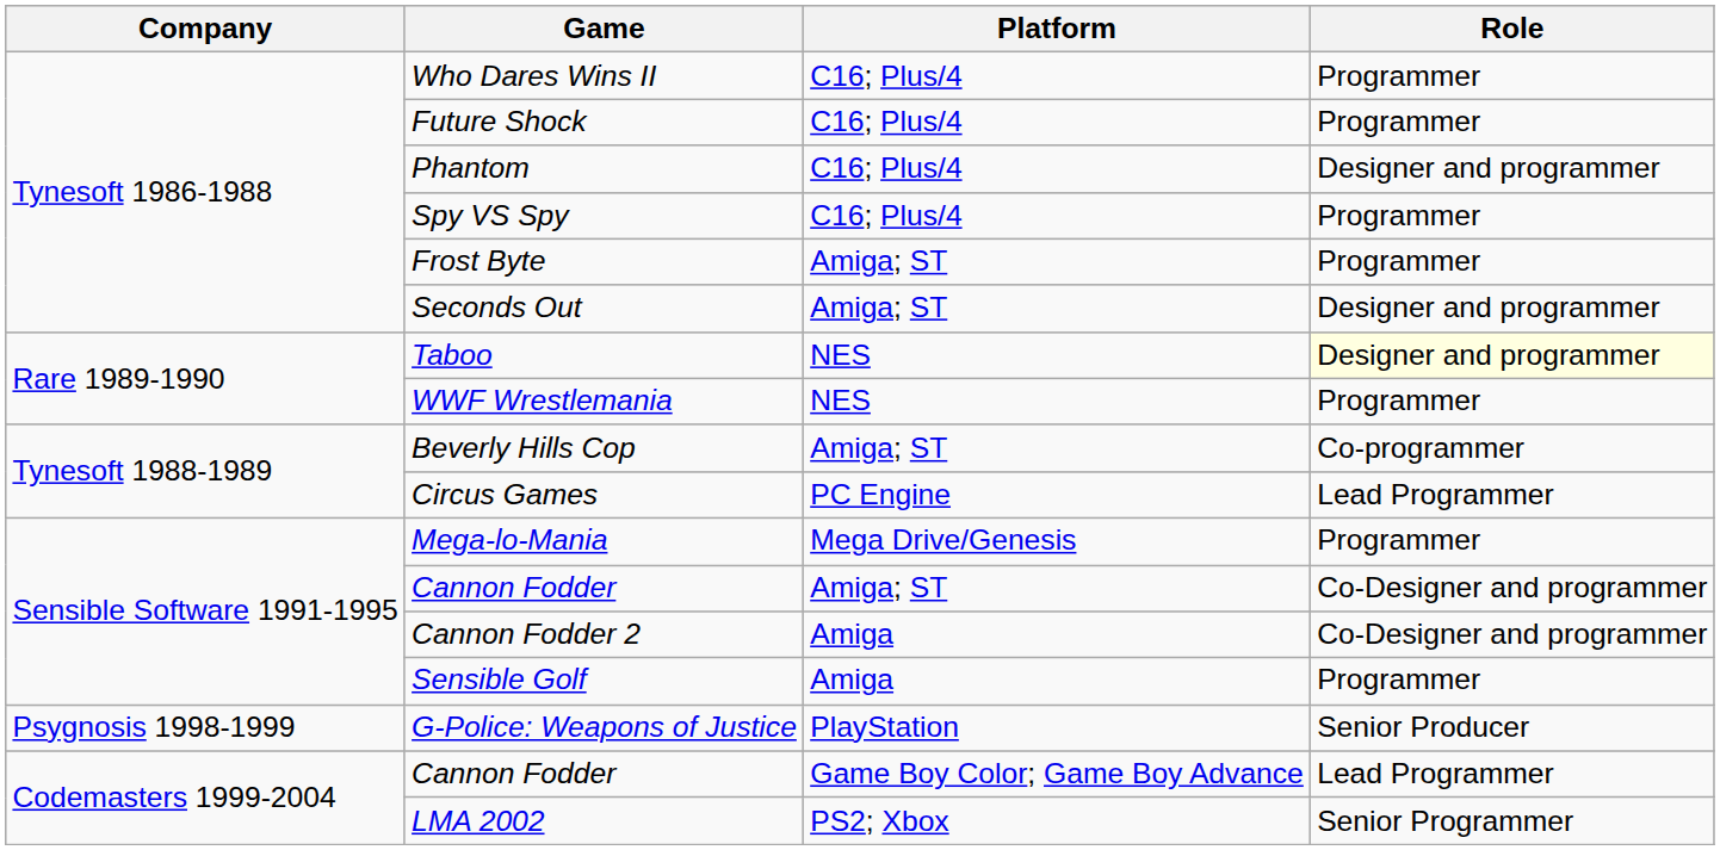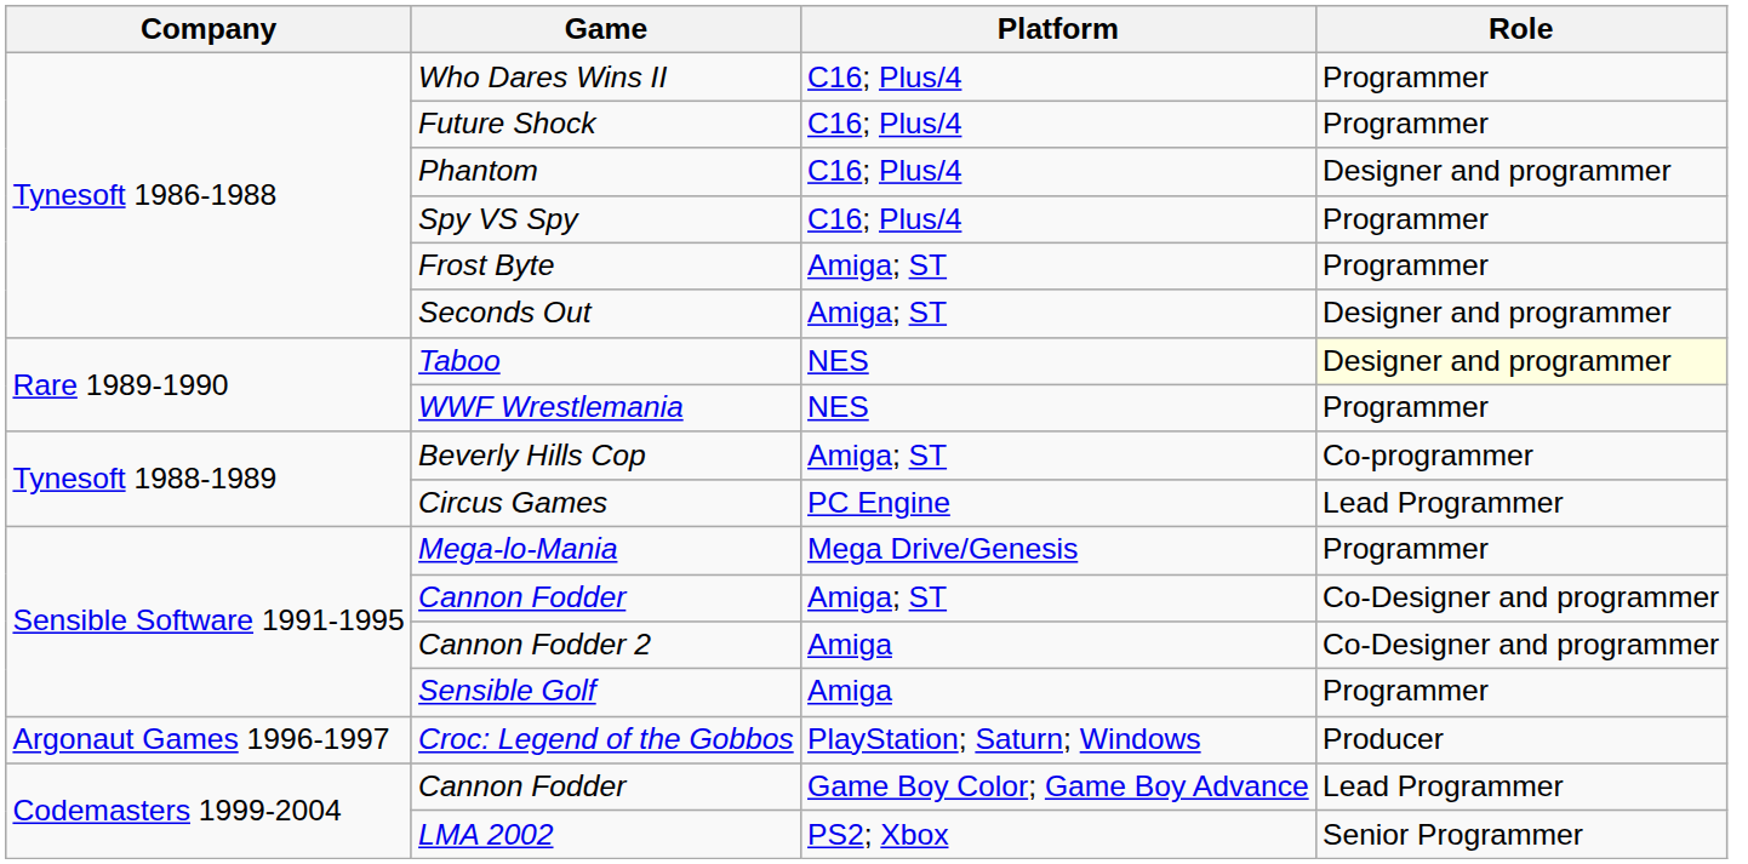 <table class="wikitable">
 <tr>
 <th>Company</th>
 <th>Game</th>
 <th>Platform</th>
 <th>Role</th>
 </tr>
 <tr>
 <td rowspan="6"><a href='#'>Tynesoft</a> 1986-1988</td>
 <td><em>Who Dares Wins II</em></td>
 <td><a href='#'>C16</a>; <a href='#'>Plus/4</a></td>
 <td>Programmer</td>
 </tr>
 <tr>
 <td><em>Future Shock</em></td>
 <td><a href='#'>C16</a>; <a href='#'>Plus/4</a></td>
 <td>Programmer</td>
 </tr>
 <tr>
 <td><em>Phantom</em></td>
 <td><a href='#'>C16</a>; <a href='#'>Plus/4</a></td>
 <td>Designer and programmer</td>
 </tr>
 <tr>
 <td><em>Spy VS Spy</em></td>
 <td><a href='#'>C16</a>; <a href='#'>Plus/4</a></td>
 <td>Programmer</td>
 </tr>
 <tr>
 <td><em>Frost Byte</em></td>
 <td><a href='#'>Amiga</a>; <a href='#'>ST</a></td>
 <td>Programmer</td>
 </tr>
 <tr>
 <td><em>Seconds Out</em></td>
 <td><a href='#'>Amiga</a>; <a href='#'>ST</a></td>
 <td>Designer and programmer</td>
 </tr>
 <tr>
 <td rowspan="2"><a href='#'>Rare</a> 1989-1990</td>
 <td><em><a href='#'>Taboo</a></em></td>
 <td><a href='#'>NES</a></td>
 <td style="background: lightyellow;">Designer and programmer</td>
 </tr>
 <tr>
 <td><em><a href='#'>WWF Wrestlemania</a></em></td>
 <td><a href='#'>NES</a></td>
 <td>Programmer</td>
 </tr>
 <tr>
 <td rowspan="2"><a href='#'>Tynesoft</a> 1988-1989</td>
 <td><em>Beverly Hills Cop</em></td>
 <td><a href='#'>Amiga</a>; <a href='#'>ST</a></td>
 <td>Co-programmer</td>
 </tr>
 <tr>
 <td><em>Circus Games</em></td>
 <td><a href='#'>PC Engine</a></td>
 <td>Lead Programmer</td>
 </tr>
 <tr>
 <td rowspan="4"><a href='#'>Sensible Software</a> 1991-1995</td>
 <td><em><a href='#'>Mega-lo-Mania</a></em></td>
 <td><a href='#'>Mega Drive/Genesis</a></td>
 <td>Programmer</td>
 </tr>
 <tr>
 <td><em><a href='#'>Cannon Fodder</a></em></td>
 <td><a href='#'>Amiga</a>; <a href='#'>ST</a></td>
 <td>Co-Designer and programmer</td>
 </tr>
 <tr>
 <td><em>Cannon Fodder 2</em></td>
 <td><a href='#'>Amiga</a></td>
 <td>Co-Designer and programmer</td>
 </tr>
 <tr>
 <td><em><a href='#'>Sensible Golf</a></em></td>
 <td><a href='#'>Amiga</a></td>
 <td>Programmer</td>
 </tr>
 <tr>
-<td rowspan="1"><a href='#'>Psygnosis</a> 1998-1999</td>
-<td><em><a href='#'>G-Police: Weapons of Justice</a></em></td>
-<td><a href='#'>PlayStation</a></td>
-<td>Senior Producer</td>
+<td rowspan="1"><a href='#'>Argonaut Games</a> 1996-1997</td>
+<td><em><a href='#'>Croc: Legend of the Gobbos</a></em></td>
+<td><a href='#'>PlayStation</a>; <a href='#'>Saturn</a>; <a href='#'>Windows</a></td>
+<td>Producer</td>
 </tr>
 <tr>
 <td rowspan="2"><a href='#'>Codemasters</a> 1999-2004</td>
 <td><em>Cannon Fodder</em></td>
 <td><a href='#'>Game Boy Color</a>; <a href='#'>Game Boy Advance</a></td>
 <td>Lead Programmer</td>
 </tr>
 <tr>
 <td><em><a href='#'>LMA 2002</a></em></td>
 <td><a href='#'>PS2</a>; <a href='#'>Xbox</a></td>
 <td>Senior Programmer</td>
 </tr>
 </table>
